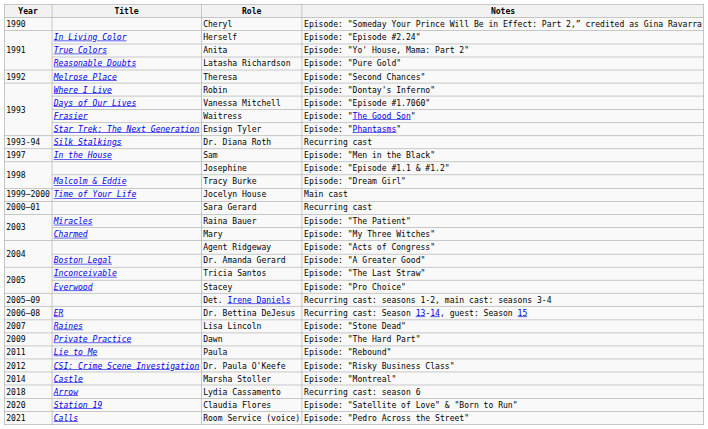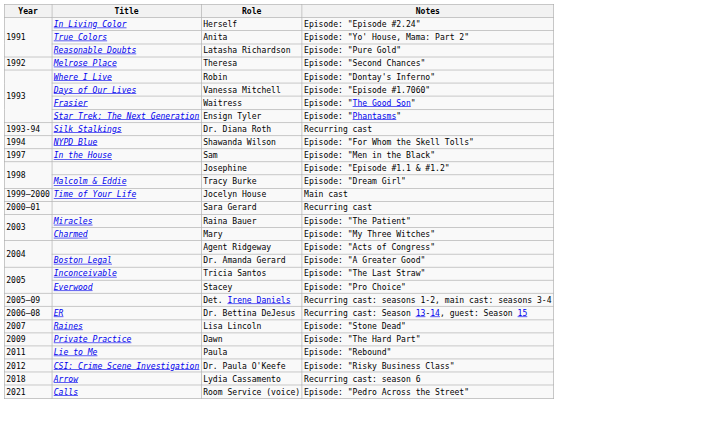 <table class="wikitable sortable">
 <tr>
 <th>Year</th>
 <th>Title</th>
 <th>Role</th>
 <th class="unsortable">Notes</th>
-</tr>
-<tr>
-<td>1990</td>
-<td><em></em></td>
-<td>Cheryl</td>
-<td>Episode: "Someday Your Prince Will Be in Effect: Part 2,” credited as Gina Ravarra</td>
 </tr>
 <tr>
 <td rowspan=3>1991</td>
 <td><em><a href='#'>In Living Color</a></em></td>
 <td>Herself</td>
 <td>Episode: "Episode #2.24"</td>
 </tr>
 <tr>
 <td><em><a href='#'>True Colors</a></em></td>
 <td>Anita</td>
 <td>Episode: "Yo' House, Mama: Part 2"</td>
 </tr>
 <tr>
 <td><em><a href='#'>Reasonable Doubts</a></em></td>
 <td>Latasha Richardson</td>
 <td>Episode: "Pure Gold"</td>
 </tr>
 <tr>
 <td>1992</td>
 <td><em><a href='#'>Melrose Place</a></em></td>
 <td>Theresa</td>
 <td>Episode: "Second Chances"</td>
 </tr>
 <tr>
 <td rowspan=4>1993</td>
 <td><em><a href='#'>Where I Live</a></em></td>
 <td>Robin</td>
 <td>Episode: "Dontay's Inferno"</td>
 </tr>
 <tr>
 <td><em><a href='#'>Days of Our Lives</a></em></td>
 <td>Vanessa Mitchell</td>
 <td>Episode: "Episode #1.7060"</td>
 </tr>
 <tr>
 <td><em><a href='#'>Frasier</a></em></td>
 <td>Waitress</td>
 <td>Episode: "<a href='#'>The Good Son</a>"</td>
 </tr>
 <tr>
 <td><em><a href='#'>Star Trek: The Next Generation</a></em></td>
 <td>Ensign Tyler</td>
 <td>Episode: "<a href='#'>Phantasms</a>"</td>
 </tr>
 <tr>
 <td>1993-94</td>
 <td><em><a href='#'>Silk Stalkings</a></em></td>
 <td>Dr. Diana Roth</td>
 <td>Recurring cast</td>
+</tr>
+<tr>
+<td>1994</td>
+<td><em><a href='#'>NYPD Blue</a></em></td>
+<td>Shawanda Wilson</td>
+<td>Episode: "For Whom the Skell Tolls"</td>
 </tr>
 <tr>
 <td>1997</td>
 <td><em><a href='#'>In the House</a></em></td>
 <td>Sam</td>
 <td>Episode: "Men in the Black"</td>
 </tr>
 <tr>
 <td rowspan=2>1998</td>
 <td><em></em></td>
 <td>Josephine</td>
 <td>Episode: "Episode #1.1 & #1.2"</td>
 </tr>
 <tr>
 <td><em><a href='#'>Malcolm & Eddie</a></em></td>
 <td>Tracy Burke</td>
 <td>Episode: "Dream Girl"</td>
 </tr>
 <tr>
 <td>1999–2000</td>
 <td><em><a href='#'>Time of Your Life</a></em></td>
 <td>Jocelyn House</td>
 <td>Main cast</td>
 </tr>
 <tr>
 <td>2000–01</td>
 <td><em></em></td>
 <td>Sara Gerard</td>
 <td>Recurring cast</td>
 </tr>
 <tr>
 <td rowspan=2>2003</td>
 <td><em><a href='#'>Miracles</a></em></td>
 <td>Raina Bauer</td>
 <td>Episode: "The Patient"</td>
 </tr>
 <tr>
 <td><em><a href='#'>Charmed</a></em></td>
 <td>Mary</td>
 <td>Episode: "My Three Witches"</td>
 </tr>
 <tr>
 <td rowspan=2>2004</td>
 <td><em></em></td>
 <td>Agent Ridgeway</td>
 <td>Episode: "Acts of Congress"</td>
 </tr>
 <tr>
 <td><em><a href='#'>Boston Legal</a></em></td>
 <td>Dr. Amanda Gerard</td>
 <td>Episode: "A Greater Good"</td>
 </tr>
 <tr>
 <td rowspan=2>2005</td>
 <td><em><a href='#'>Inconceivable</a></em></td>
 <td>Tricia Santos</td>
 <td>Episode: "The Last Straw"</td>
 </tr>
 <tr>
 <td><em><a href='#'>Everwood</a></em></td>
 <td>Stacey</td>
 <td>Episode: "Pro Choice"</td>
 </tr>
 <tr>
 <td>2005–09</td>
 <td><em></em></td>
 <td>Det. <a href='#'>Irene Daniels</a></td>
 <td>Recurring cast: seasons 1-2, main cast: seasons 3-4</td>
 </tr>
 <tr>
 <td>2006–08</td>
 <td><em><a href='#'>ER</a></em></td>
 <td>Dr. Bettina DeJesus</td>
 <td>Recurring cast: Season <a href='#'>13</a>-<a href='#'>14</a>, guest: Season <a href='#'>15</a></td>
 </tr>
 <tr>
 <td>2007</td>
 <td><em><a href='#'>Raines</a></em></td>
 <td>Lisa Lincoln</td>
 <td>Episode: "Stone Dead"</td>
 </tr>
 <tr>
 <td>2009</td>
 <td><em><a href='#'>Private Practice</a></em></td>
 <td>Dawn</td>
 <td>Episode: "The Hard Part"</td>
 </tr>
 <tr>
 <td>2011</td>
 <td><em><a href='#'>Lie to Me</a></em></td>
 <td>Paula</td>
 <td>Episode: "Rebound"</td>
 </tr>
 <tr>
 <td>2012</td>
 <td><em><a href='#'>CSI: Crime Scene Investigation</a></em></td>
 <td>Dr. Paula O'Keefe</td>
 <td>Episode: "Risky Business Class"</td>
 </tr>
 <tr>
-<td>2014</td>
-<td><em><a href='#'>Castle</a></em></td>
-<td>Marsha Stoller</td>
-<td>Episode: "Montreal"</td>
-</tr>
-<tr>
 <td>2018</td>
 <td><em><a href='#'>Arrow</a></em></td>
 <td>Lydia Cassamento</td>
 <td>Recurring cast: season 6</td>
-</tr>
-<tr>
-<td>2020</td>
-<td><em><a href='#'>Station 19</a></em></td>
-<td>Claudia Flores</td>
-<td>Episode: "Satellite of Love" & "Born to Run"</td>
 </tr>
 <tr>
 <td>2021</td>
 <td><em><a href='#'>Calls</a></em></td>
 <td>Room Service (voice)</td>
 <td>Episode: "Pedro Across the Street"</td>
 </tr>
 </table>
